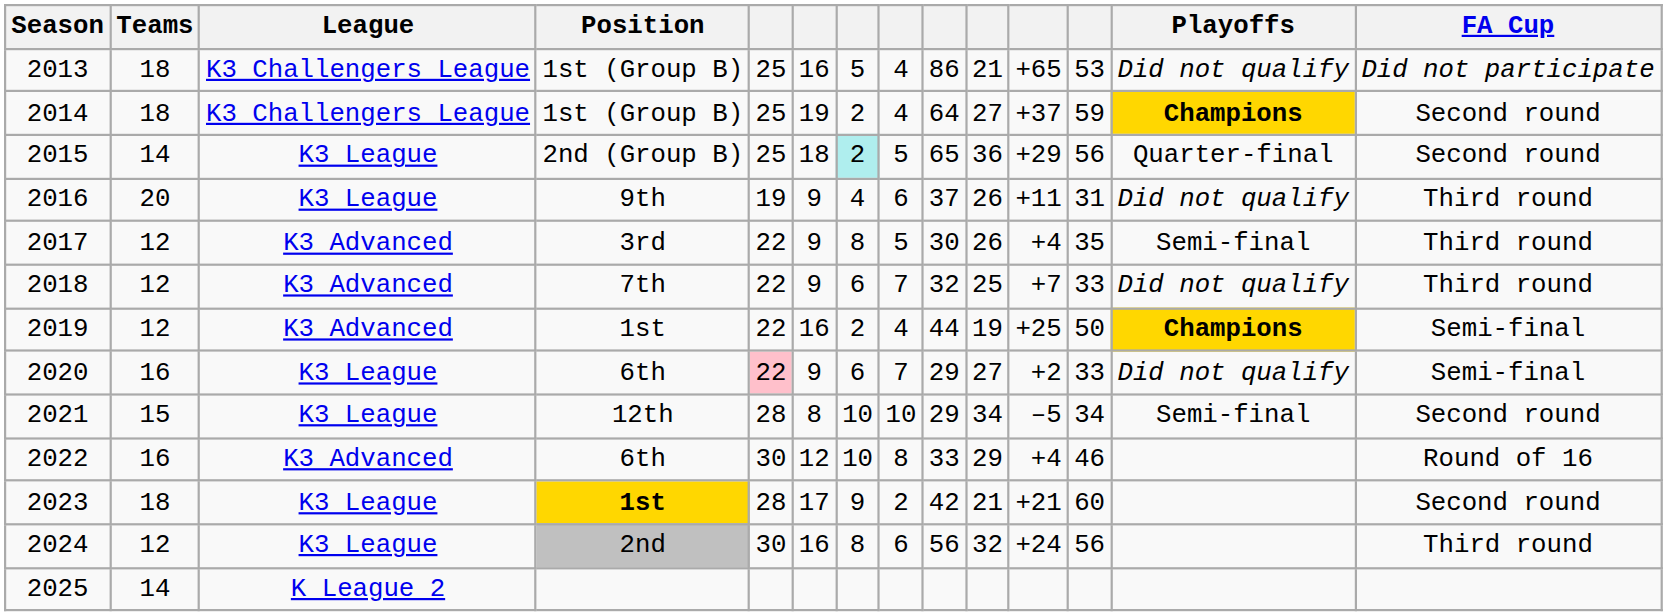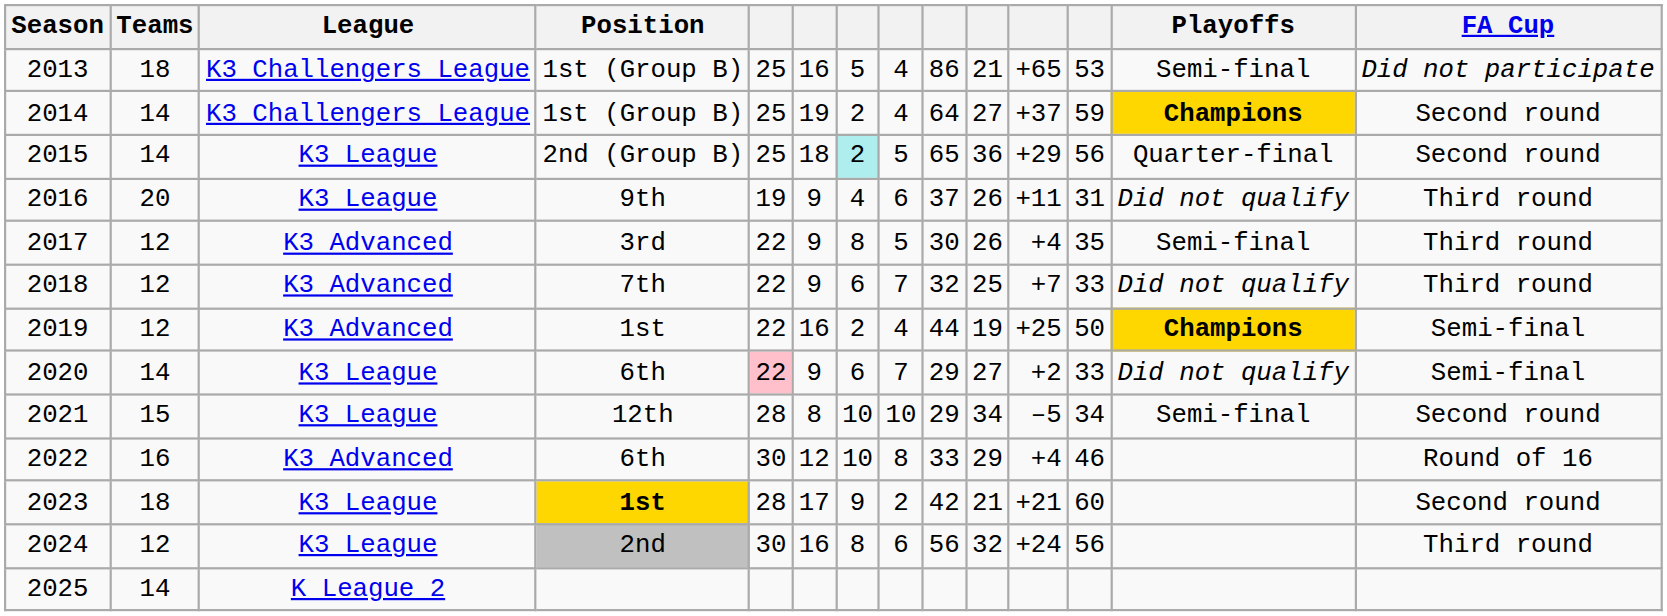 <table class="wikitable" style="text-align: center; font-size:90%;">
 <tr>
 <th>Season</th>
 <th>Teams</th>
 <th>League</th>
 <th>Position</th>
 <th></th>
 <th></th>
 <th></th>
 <th></th>
 <th></th>
 <th></th>
 <th></th>
 <th></th>
 <th>Playoffs</th>
 <th><a href='#'>FA Cup</a></th>
 </tr>
 <tr>
 <td>2013</td>
 <td>18</td>
 <td><a href='#'>K3 Challengers League</a></td>
 <td>1st (Group B)</td>
 <td>25</td>
 <td>16</td>
 <td>5</td>
 <td>4</td>
 <td>86</td>
 <td>21</td>
 <td align=right>+65</td>
 <td>53</td>
-<td><em>Did not qualify</em></td>
+<td>Semi-final</td>
 <td><em>Did not participate</em></td>
 </tr>
 <tr>
 <td>2014</td>
-<td>18</td>
+<td>14</td>
 <td><a href='#'>K3 Challengers League</a></td>
 <td>1st (Group B)</td>
 <td>25</td>
 <td>19</td>
 <td>2</td>
 <td>4</td>
 <td>64</td>
 <td>27</td>
 <td align=right>+37</td>
 <td>59</td>
 <td bgcolor=gold><strong>Champions</strong></td>
 <td>Second round</td>
 </tr>
 <tr>
 <td>2015</td>
 <td>14</td>
 <td><a href='#'>K3 League</a></td>
 <td>2nd (Group B)</td>
 <td>25</td>
 <td>18</td>
 <td style="background: paleturquoise;">2</td>
 <td>5</td>
 <td>65</td>
 <td>36</td>
 <td align=right>+29</td>
 <td>56</td>
 <td>Quarter-final</td>
 <td>Second round</td>
 </tr>
 <tr>
 <td>2016</td>
 <td>20</td>
 <td><a href='#'>K3 League</a></td>
 <td>9th</td>
 <td>19</td>
 <td>9</td>
 <td>4</td>
 <td>6</td>
 <td>37</td>
 <td>26</td>
 <td align=right>+11</td>
 <td>31</td>
 <td><em>Did not qualify</em></td>
 <td>Third round</td>
 </tr>
 <tr>
 <td>2017</td>
 <td>12</td>
 <td><a href='#'>K3 Advanced</a></td>
 <td>3rd</td>
 <td>22</td>
 <td>9</td>
 <td>8</td>
 <td>5</td>
 <td>30</td>
 <td>26</td>
 <td align=right>+4</td>
 <td>35</td>
 <td>Semi-final</td>
 <td>Third round</td>
 </tr>
 <tr>
 <td>2018</td>
 <td>12</td>
 <td><a href='#'>K3 Advanced</a></td>
 <td>7th</td>
 <td>22</td>
 <td>9</td>
 <td>6</td>
 <td>7</td>
 <td>32</td>
 <td>25</td>
 <td align=right>+7</td>
 <td>33</td>
 <td><em>Did not qualify</em></td>
 <td>Third round</td>
 </tr>
 <tr>
 <td>2019</td>
 <td>12</td>
 <td><a href='#'>K3 Advanced</a></td>
 <td>1st</td>
 <td>22</td>
 <td>16</td>
 <td>2</td>
 <td>4</td>
 <td>44</td>
 <td>19</td>
 <td align=right>+25</td>
 <td>50</td>
 <td bgcolor=gold><strong>Champions</strong></td>
 <td>Semi-final</td>
 </tr>
 <tr>
 <td>2020</td>
-<td>16</td>
+<td>14</td>
 <td><a href='#'>K3 League</a></td>
 <td>6th</td>
 <td style="background: pink;">22</td>
 <td>9</td>
 <td>6</td>
 <td>7</td>
 <td>29</td>
 <td>27</td>
 <td align=right>+2</td>
 <td>33</td>
 <td><em>Did not qualify</em></td>
 <td>Semi-final</td>
 </tr>
 <tr>
 <td>2021</td>
 <td>15</td>
 <td><a href='#'>K3 League</a></td>
 <td>12th</td>
 <td>28</td>
 <td>8</td>
 <td>10</td>
 <td>10</td>
 <td>29</td>
 <td>34</td>
 <td align=right>–5</td>
 <td>34</td>
 <td>Semi-final</td>
 <td>Second round</td>
 </tr>
 <tr>
 <td>2022</td>
 <td>16</td>
 <td><a href='#'>K3 Advanced</a></td>
 <td>6th</td>
 <td>30</td>
 <td>12</td>
 <td>10</td>
 <td>8</td>
 <td>33</td>
 <td>29</td>
 <td align=right>+4</td>
 <td>46</td>
 <td></td>
 <td>Round of 16</td>
 </tr>
 <tr>
 <td>2023</td>
 <td>18</td>
 <td><a href='#'>K3 League</a></td>
 <td bgcolor=gold><strong>1st</strong></td>
 <td>28</td>
 <td>17</td>
 <td>9</td>
 <td>2</td>
 <td>42</td>
 <td>21</td>
 <td align=right>+21</td>
 <td>60</td>
 <td></td>
 <td>Second round</td>
 </tr>
 <tr>
 <td>2024</td>
 <td>12</td>
 <td><a href='#'>K3 League</a></td>
 <td bgcolor=silver>2nd</td>
 <td>30</td>
 <td>16</td>
 <td>8</td>
 <td>6</td>
 <td>56</td>
 <td>32</td>
 <td align=right>+24</td>
 <td>56</td>
 <td></td>
 <td>Third round</td>
 </tr>
 <tr>
 <td>2025</td>
 <td>14</td>
 <td><a href='#'>K League 2</a></td>
 <td></td>
 <td></td>
 <td></td>
 <td></td>
 <td></td>
 <td></td>
 <td></td>
 <td align=right></td>
 <td></td>
 <td></td>
 <td></td>
 </tr>
 </table>
